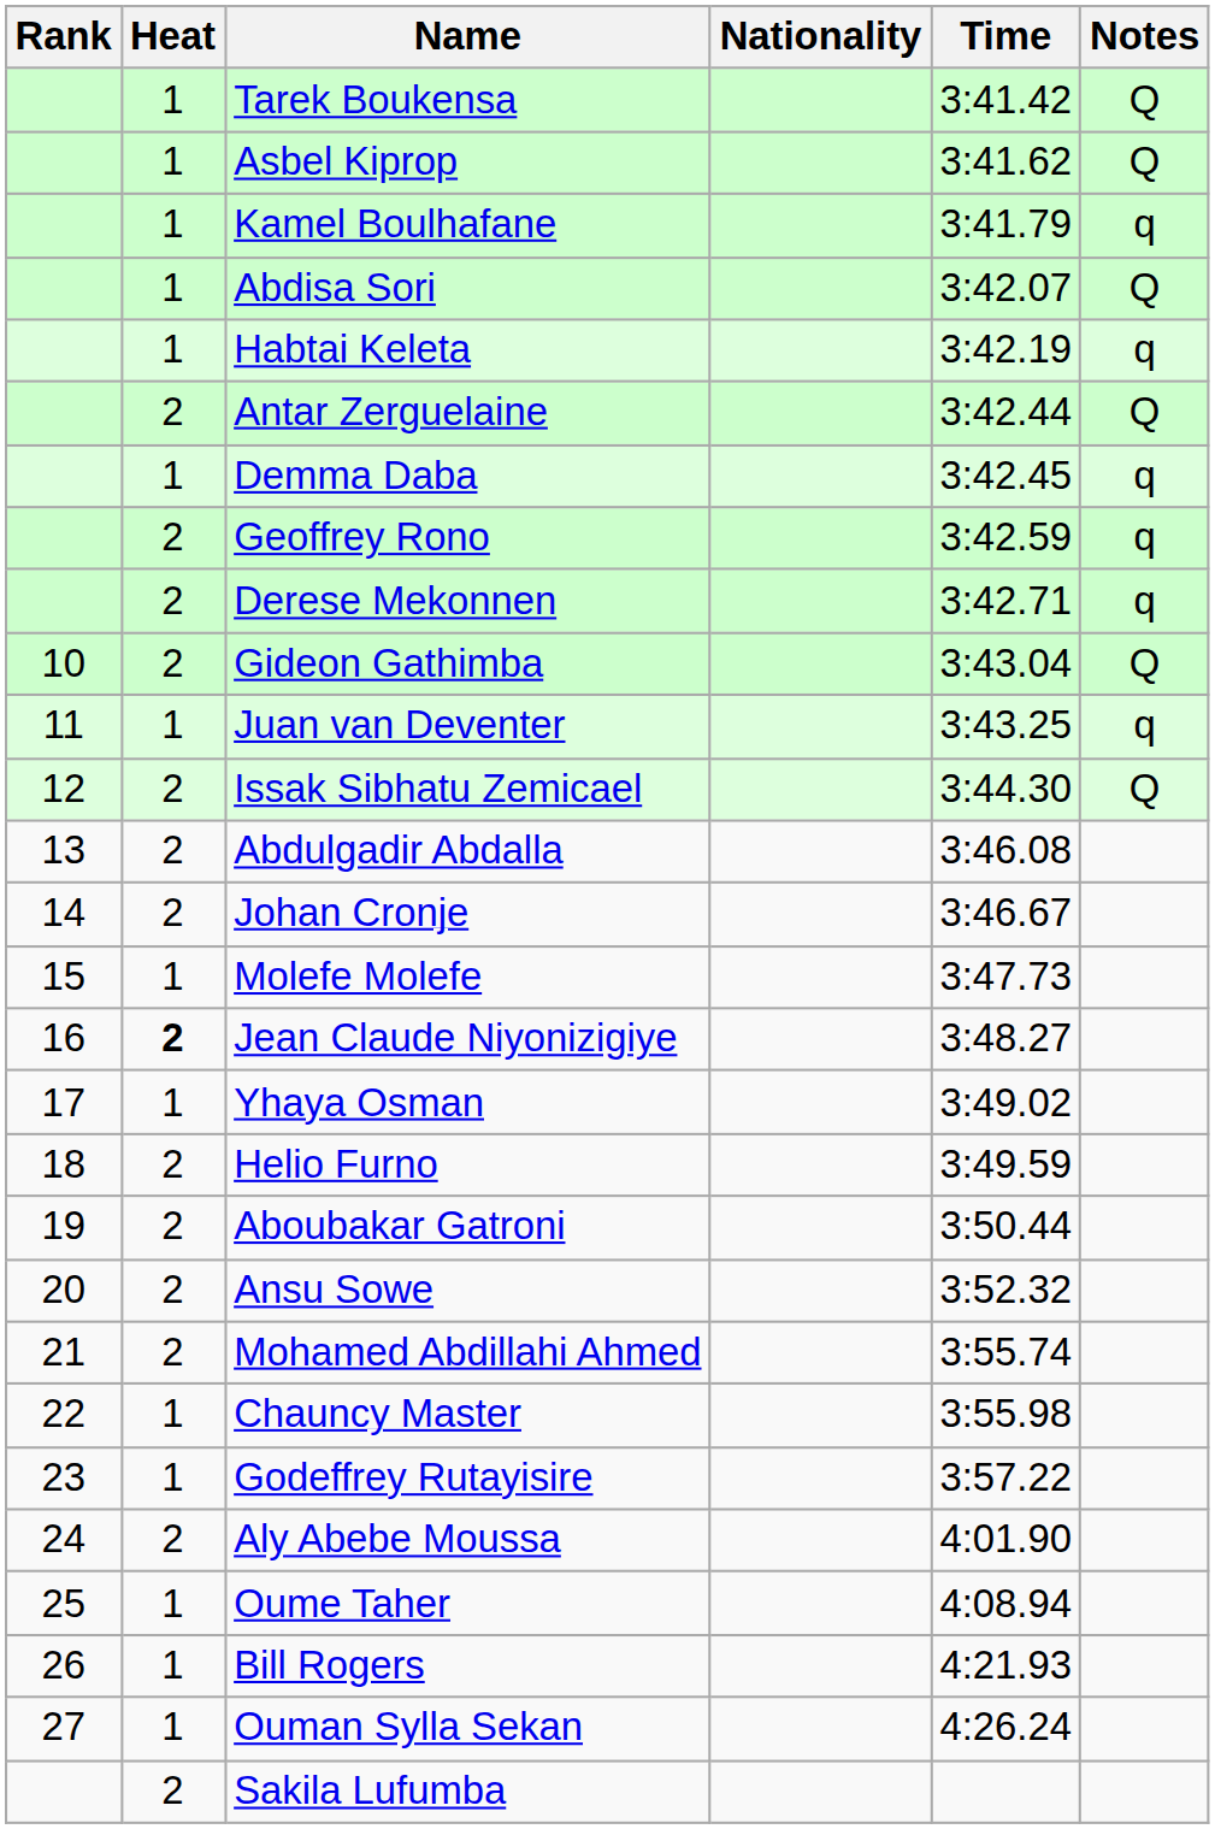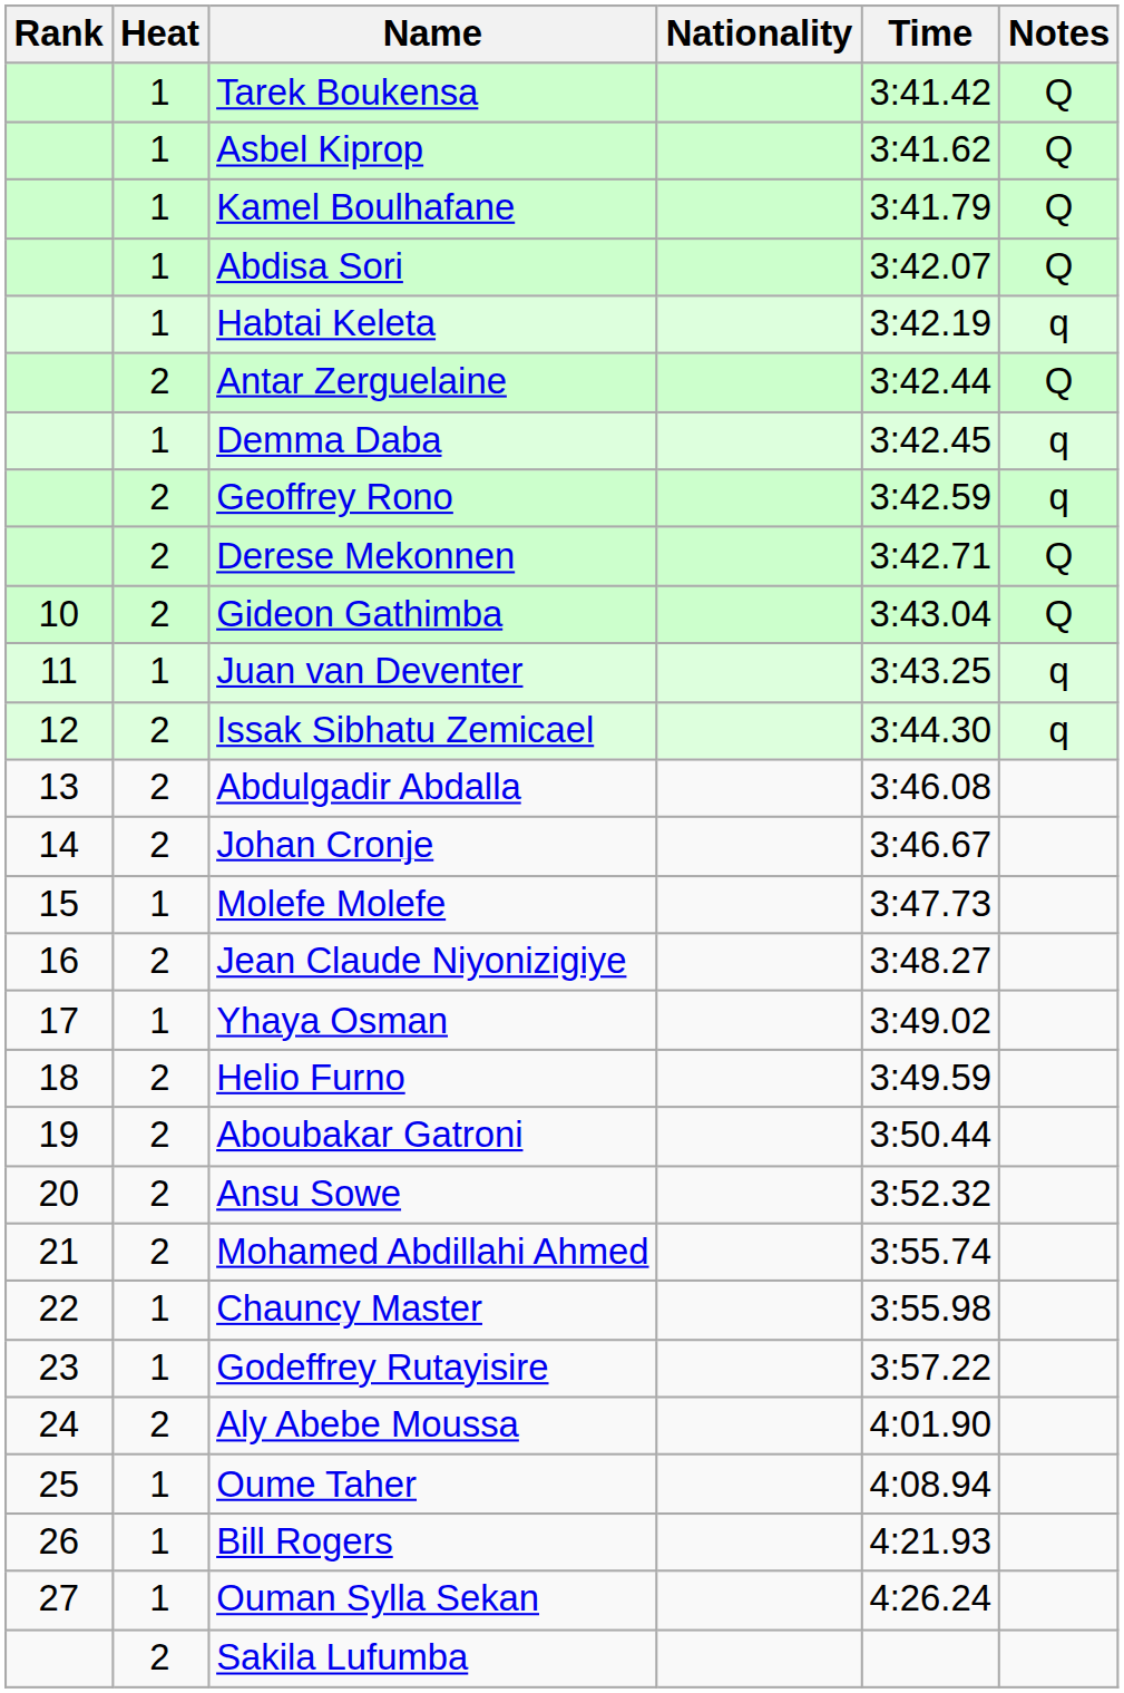 <table class="wikitable sortable" style="text-align:center">
 <tr>
 <th>Rank</th>
 <th>Heat</th>
 <th>Name</th>
 <th>Nationality</th>
 <th>Time</th>
 <th>Notes</th>
 </tr>
 <tr bgcolor=ccffcc>
 <td></td>
 <td>1</td>
 <td align=left><a href='#'>Tarek Boukensa</a></td>
 <td align=left></td>
 <td>3:41.42</td>
 <td>Q</td>
 </tr>
 <tr bgcolor=ccffcc>
 <td></td>
 <td>1</td>
 <td align=left><a href='#'>Asbel Kiprop</a></td>
 <td align=left></td>
 <td>3:41.62</td>
 <td>Q</td>
 </tr>
 <tr bgcolor=ccffcc>
 <td></td>
 <td>1</td>
 <td align=left><a href='#'>Kamel Boulhafane</a></td>
 <td align=left></td>
 <td>3:41.79</td>
-<td>q</td>
+<td>Q</td>
 </tr>
 <tr bgcolor=ccffcc>
 <td></td>
 <td>1</td>
 <td align=left><a href='#'>Abdisa Sori</a></td>
 <td align=left></td>
 <td>3:42.07</td>
 <td>Q</td>
 </tr>
 <tr bgcolor=ddffdd>
 <td></td>
 <td>1</td>
 <td align=left><a href='#'>Habtai Keleta</a></td>
 <td align=left></td>
 <td>3:42.19</td>
 <td>q</td>
 </tr>
 <tr bgcolor=ccffcc>
 <td></td>
 <td>2</td>
 <td align=left><a href='#'>Antar Zerguelaine</a></td>
 <td align=left></td>
 <td>3:42.44</td>
 <td>Q</td>
 </tr>
 <tr bgcolor=ddffdd>
 <td></td>
 <td>1</td>
 <td align=left><a href='#'>Demma Daba</a></td>
 <td align=left></td>
 <td>3:42.45</td>
 <td>q</td>
 </tr>
 <tr bgcolor=ccffcc>
 <td></td>
 <td>2</td>
 <td align=left><a href='#'>Geoffrey Rono</a></td>
 <td align=left></td>
 <td>3:42.59</td>
 <td>q</td>
 </tr>
 <tr bgcolor=ccffcc>
 <td></td>
 <td>2</td>
 <td align=left><a href='#'>Derese Mekonnen</a></td>
 <td align=left></td>
 <td>3:42.71</td>
-<td>q</td>
+<td>Q</td>
 </tr>
 <tr bgcolor=ccffcc>
 <td>10</td>
 <td>2</td>
 <td align=left><a href='#'>Gideon Gathimba</a></td>
 <td align=left></td>
 <td>3:43.04</td>
 <td>Q</td>
 </tr>
 <tr bgcolor=ddffdd>
 <td>11</td>
 <td>1</td>
 <td align=left><a href='#'>Juan van Deventer</a></td>
 <td align=left></td>
 <td>3:43.25</td>
 <td>q</td>
 </tr>
 <tr bgcolor=ddffdd>
 <td>12</td>
 <td>2</td>
 <td align=left><a href='#'>Issak Sibhatu Zemicael</a></td>
 <td align=left></td>
 <td>3:44.30</td>
-<td>Q</td>
+<td>q</td>
 </tr>
 <tr>
 <td>13</td>
 <td>2</td>
 <td align=left><a href='#'>Abdulgadir Abdalla</a></td>
 <td align=left></td>
 <td>3:46.08</td>
 <td></td>
 </tr>
 <tr>
 <td>14</td>
 <td>2</td>
 <td align=left><a href='#'>Johan Cronje</a></td>
 <td align=left></td>
 <td>3:46.67</td>
 <td></td>
 </tr>
 <tr>
 <td>15</td>
 <td>1</td>
 <td align=left><a href='#'>Molefe Molefe</a></td>
 <td align=left></td>
 <td>3:47.73</td>
 <td></td>
 </tr>
 <tr>
 <td>16</td>
-<td><strong>2</strong></td>
+<td>2</td>
 <td align=left><a href='#'>Jean Claude Niyonizigiye</a></td>
 <td align=left></td>
 <td>3:48.27</td>
 <td></td>
 </tr>
 <tr>
 <td>17</td>
 <td>1</td>
 <td align=left><a href='#'>Yhaya Osman</a></td>
 <td align=left></td>
 <td>3:49.02</td>
 <td></td>
 </tr>
 <tr>
 <td>18</td>
 <td>2</td>
 <td align=left><a href='#'>Helio Furno</a></td>
 <td align=left></td>
 <td>3:49.59</td>
 <td></td>
 </tr>
 <tr>
 <td>19</td>
 <td>2</td>
 <td align=left><a href='#'>Aboubakar Gatroni</a></td>
 <td align=left></td>
 <td>3:50.44</td>
 <td></td>
 </tr>
 <tr>
 <td>20</td>
 <td>2</td>
 <td align=left><a href='#'>Ansu Sowe</a></td>
 <td align=left></td>
 <td>3:52.32</td>
 <td></td>
 </tr>
 <tr>
 <td>21</td>
 <td>2</td>
 <td align=left><a href='#'>Mohamed Abdillahi Ahmed</a></td>
 <td align=left></td>
 <td>3:55.74</td>
 <td></td>
 </tr>
 <tr>
 <td>22</td>
 <td>1</td>
 <td align=left><a href='#'>Chauncy Master</a></td>
 <td align=left></td>
 <td>3:55.98</td>
 <td></td>
 </tr>
 <tr>
 <td>23</td>
 <td>1</td>
 <td align=left><a href='#'>Godeffrey Rutayisire</a></td>
 <td align=left></td>
 <td>3:57.22</td>
 <td></td>
 </tr>
 <tr>
 <td>24</td>
 <td>2</td>
 <td align=left><a href='#'>Aly Abebe Moussa</a></td>
 <td align=left></td>
 <td>4:01.90</td>
 <td></td>
 </tr>
 <tr>
 <td>25</td>
 <td>1</td>
 <td align=left><a href='#'>Oume Taher</a></td>
 <td align=left></td>
 <td>4:08.94</td>
 <td></td>
 </tr>
 <tr>
 <td>26</td>
 <td>1</td>
 <td align=left><a href='#'>Bill Rogers</a></td>
 <td align=left></td>
 <td>4:21.93</td>
 <td></td>
 </tr>
 <tr>
 <td>27</td>
 <td>1</td>
 <td align=left><a href='#'>Ouman Sylla Sekan</a></td>
 <td align=left></td>
 <td>4:26.24</td>
 <td></td>
 </tr>
 <tr>
 <td></td>
 <td>2</td>
 <td align=left><a href='#'>Sakila Lufumba</a></td>
 <td align=left></td>
 <td></td>
 <td></td>
 </tr>
 </table>
